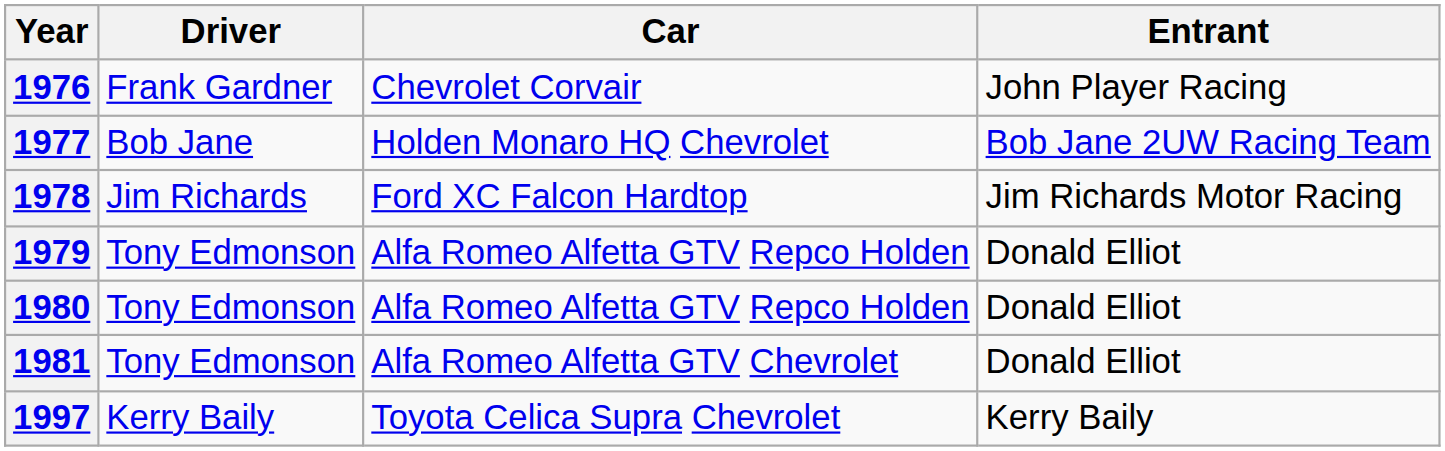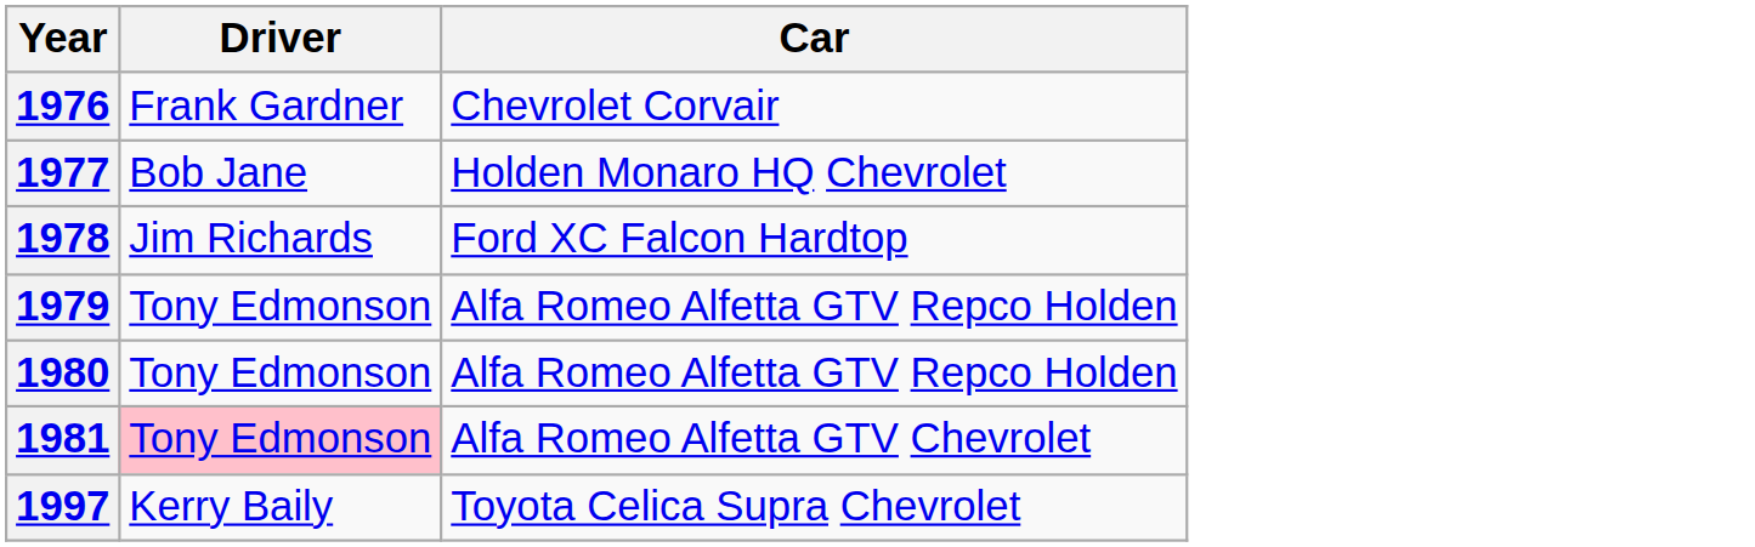 <table class="wikitable">
 <tr style="font-weight:bold">
 <th>Year</th>
 <th>Driver</th>
 <th>Car</th>
-<th>Entrant</th>
 </tr>
 <tr>
 <th><a href='#'>1976</a></th>
 <td> <a href='#'>Frank Gardner</a></td>
 <td><a href='#'>Chevrolet Corvair</a></td>
-<td>John Player Racing</td>
 </tr>
 <tr>
 <th><a href='#'>1977</a></th>
 <td> <a href='#'>Bob Jane</a></td>
 <td><a href='#'>Holden Monaro HQ</a> <a href='#'>Chevrolet</a></td>
-<td><a href='#'>Bob Jane 2UW Racing Team</a></td>
 </tr>
 <tr>
 <th><a href='#'>1978</a></th>
 <td> <a href='#'>Jim Richards</a></td>
 <td><a href='#'>Ford XC Falcon Hardtop</a></td>
-<td>Jim Richards Motor Racing</td>
 </tr>
 <tr>
 <th><a href='#'>1979</a></th>
 <td> <a href='#'>Tony Edmonson</a></td>
 <td><a href='#'>Alfa Romeo Alfetta GTV</a> <a href='#'>Repco Holden</a></td>
-<td>Donald Elliot</td>
 </tr>
 <tr>
 <th><a href='#'>1980</a></th>
 <td> <a href='#'>Tony Edmonson</a></td>
 <td><a href='#'>Alfa Romeo Alfetta GTV</a> <a href='#'>Repco Holden</a></td>
-<td>Donald Elliot</td>
 </tr>
 <tr>
 <th><a href='#'>1981</a></th>
-<td> <a href='#'>Tony Edmonson</a></td>
+<td style="background: pink;"> <a href='#'>Tony Edmonson</a></td>
 <td><a href='#'>Alfa Romeo Alfetta GTV</a> <a href='#'>Chevrolet</a></td>
-<td>Donald Elliot</td>
 </tr>
 <tr>
 <th><a href='#'>1997</a></th>
 <td> <a href='#'>Kerry Baily</a></td>
 <td><a href='#'>Toyota Celica Supra</a> <a href='#'>Chevrolet</a></td>
-<td>Kerry Baily</td>
 </tr>
 </table>
